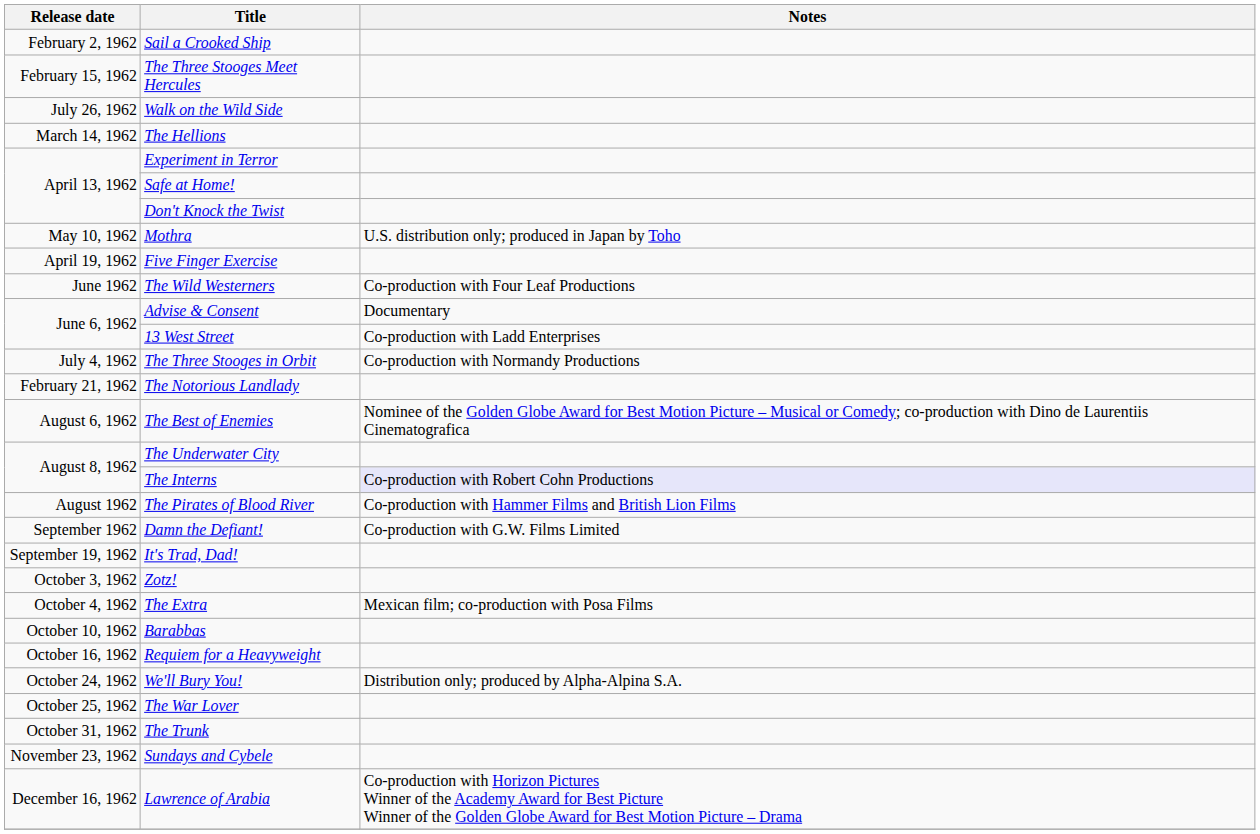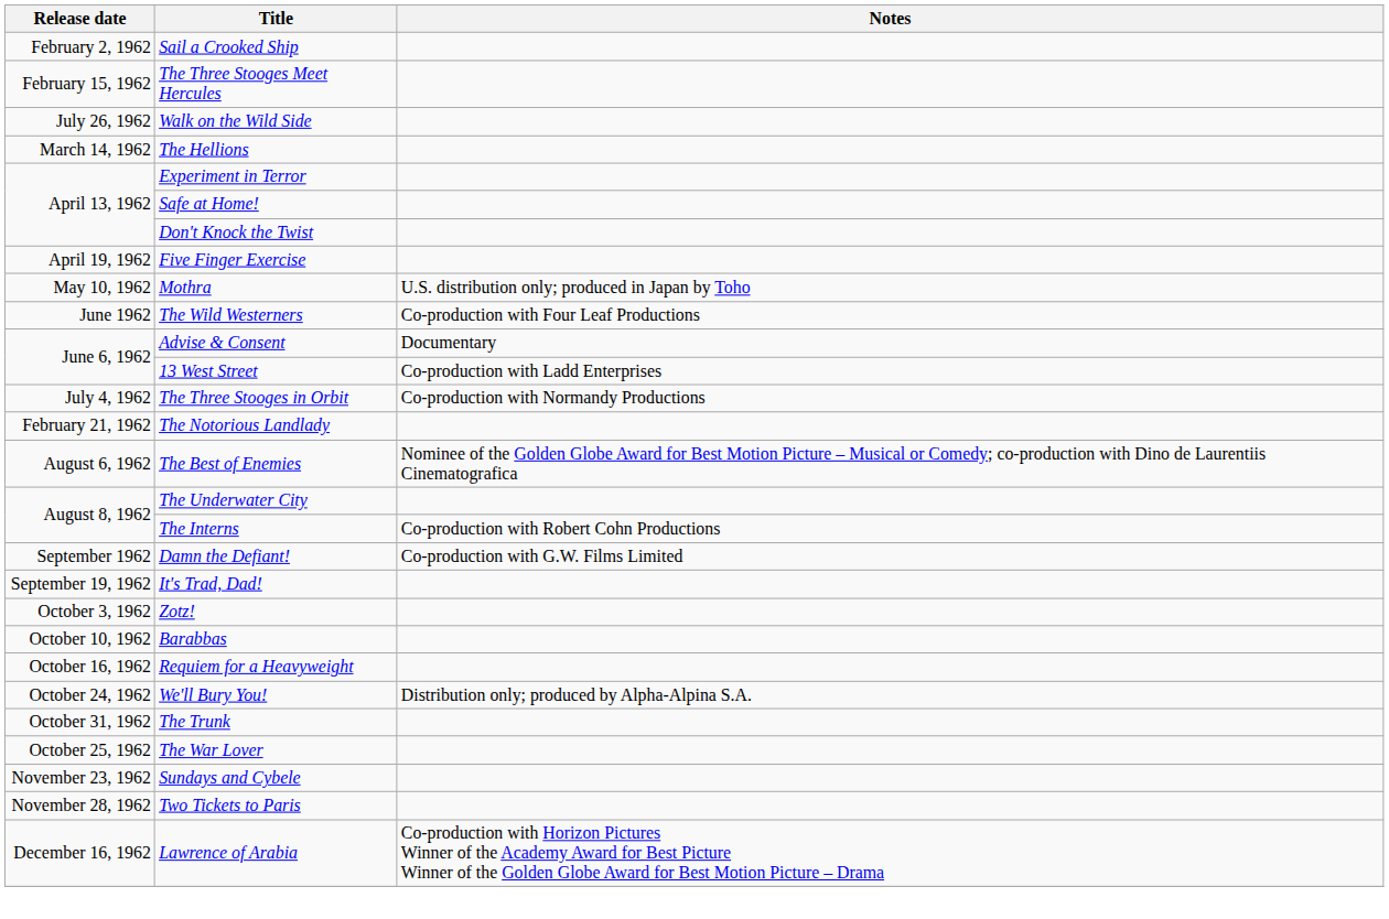 <table class="wikitable sortable" style="width:100%;">
 <tr>
 <th scope="col" style="width:130px;">Release date</th>
 <th>Title</th>
 <th>Notes</th>
 </tr>
 <tr>
 <td style="text-align:right;">February 2, 1962</td>
 <td><em><a href='#'>Sail a Crooked Ship</a></em></td>
 <td></td>
 </tr>
 <tr>
 <td style="text-align:right;">February 15, 1962</td>
 <td><em><a href='#'>The Three Stooges Meet Hercules</a></em></td>
 <td></td>
 </tr>
 <tr>
 <td style="text-align:right;">July 26, 1962</td>
 <td><em><a href='#'>Walk on the Wild Side</a></em></td>
 <td></td>
 </tr>
 <tr>
 <td style="text-align:right;">March 14, 1962</td>
 <td><em><a href='#'>The Hellions</a></em></td>
 <td></td>
 </tr>
 <tr>
 <td style="text-align:right;" rowspan="3">April 13, 1962</td>
 <td><em><a href='#'>Experiment in Terror</a></em></td>
 <td></td>
 </tr>
 <tr>
 <td><em><a href='#'>Safe at Home!</a></em></td>
 <td></td>
 </tr>
 <tr>
 <td><em><a href='#'>Don't Knock the Twist</a></em></td>
 <td></td>
 </tr>
 <tr>
+<td style="text-align:right;">April 19, 1962</td>
+<td><em><a href='#'>Five Finger Exercise</a></em></td>
+<td></td>
+</tr>
+<tr>
 <td style="text-align:right;">May 10, 1962</td>
 <td><em><a href='#'>Mothra</a></em></td>
 <td>U.S. distribution only; produced in Japan by <a href='#'>Toho</a></td>
-</tr>
-<tr>
-<td style="text-align:right;">April 19, 1962</td>
-<td><em><a href='#'>Five Finger Exercise</a></em></td>
-<td></td>
 </tr>
 <tr>
 <td style="text-align:right;">June 1962</td>
 <td><em><a href='#'>The Wild Westerners</a></em></td>
 <td>Co-production with Four Leaf Productions</td>
 </tr>
 <tr>
 <td style="text-align:right;" rowspan="2">June 6, 1962</td>
 <td><em><a href='#'>Advise & Consent</a></em></td>
 <td>Documentary</td>
 </tr>
 <tr>
 <td><em><a href='#'>13 West Street</a></em></td>
 <td>Co-production with Ladd Enterprises</td>
 </tr>
 <tr>
 <td style="text-align:right;">July 4, 1962</td>
 <td><em><a href='#'>The Three Stooges in Orbit</a></em></td>
 <td>Co-production with Normandy Productions</td>
 </tr>
 <tr>
 <td style="text-align:right;">February 21, 1962</td>
 <td><em><a href='#'>The Notorious Landlady</a></em></td>
 <td></td>
 </tr>
 <tr>
 <td style="text-align:right;">August 6, 1962</td>
 <td><em><a href='#'>The Best of Enemies</a></em></td>
 <td>Nominee of the <a href='#'>Golden Globe Award for Best Motion Picture – Musical or Comedy</a>; co-production with Dino de Laurentiis Cinematografica</td>
 </tr>
 <tr>
 <td style="text-align:right;" rowspan="2">August 8, 1962</td>
 <td><em><a href='#'>The Underwater City</a></em></td>
 <td></td>
 </tr>
 <tr>
 <td><em><a href='#'>The Interns</a></em></td>
-<td style="background: lavender;">Co-production with Robert Cohn Productions</td>
-</tr>
-<tr>
-<td style="text-align:right;">August 1962</td>
-<td><em><a href='#'>The Pirates of Blood River</a></em></td>
-<td>Co-production with <a href='#'>Hammer Films</a> and <a href='#'>British Lion Films</a></td>
+<td>Co-production with Robert Cohn Productions</td>
 </tr>
 <tr>
 <td style="text-align:right;">September 1962</td>
 <td><em><a href='#'>Damn the Defiant!</a></em></td>
 <td>Co-production with G.W. Films Limited</td>
 </tr>
 <tr>
 <td style="text-align:right;">September 19, 1962</td>
 <td><em><a href='#'>It's Trad, Dad!</a></em></td>
 <td></td>
 </tr>
 <tr>
 <td style="text-align:right;">October 3, 1962</td>
 <td><em><a href='#'>Zotz!</a></em></td>
 <td></td>
 </tr>
 <tr>
-<td style="text-align:right;">October 4, 1962</td>
-<td><em><a href='#'>The Extra</a></em></td>
-<td>Mexican film; co-production with Posa Films</td>
-</tr>
-<tr>
 <td style="text-align:right;">October 10, 1962</td>
 <td><em><a href='#'>Barabbas</a></em></td>
 <td></td>
 </tr>
 <tr>
 <td style="text-align:right;">October 16, 1962</td>
 <td><em><a href='#'>Requiem for a Heavyweight</a></em></td>
 <td></td>
 </tr>
 <tr>
 <td style="text-align:right;">October 24, 1962</td>
 <td><em><a href='#'>We'll Bury You!</a></em></td>
 <td>Distribution only; produced by Alpha-Alpina S.A.</td>
 </tr>
 <tr>
+<td style="text-align:right;">October 31, 1962</td>
+<td><em><a href='#'>The Trunk</a></em></td>
+<td></td>
+</tr>
+<tr>
 <td style="text-align:right;">October 25, 1962</td>
 <td><em><a href='#'>The War Lover</a></em></td>
 <td></td>
 </tr>
 <tr>
-<td style="text-align:right;">October 31, 1962</td>
-<td><em><a href='#'>The Trunk</a></em></td>
+<td style="text-align:right;">November 23, 1962</td>
+<td><em><a href='#'>Sundays and Cybele</a></em></td>
 <td></td>
 </tr>
 <tr>
-<td style="text-align:right;">November 23, 1962</td>
-<td><em><a href='#'>Sundays and Cybele</a></em></td>
+<td style="text-align:right;">November 28, 1962</td>
+<td><em><a href='#'>Two Tickets to Paris</a></em></td>
 <td></td>
 </tr>
 <tr>
 <td style="text-align:right;">December 16, 1962</td>
 <td><em><a href='#'>Lawrence of Arabia</a></em></td>
 <td>Co-production with <a href='#'>Horizon Pictures</a><br>Winner of the <a href='#'>Academy Award for Best Picture</a><br>Winner of the <a href='#'>Golden Globe Award for Best Motion Picture – Drama</a></td>
 </tr>
 <tr>
 </tr>
 </table>
